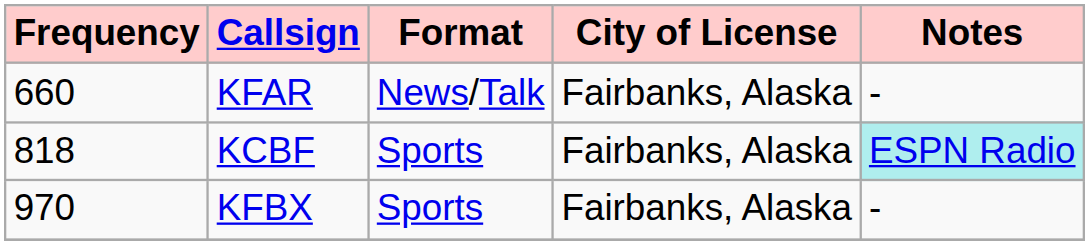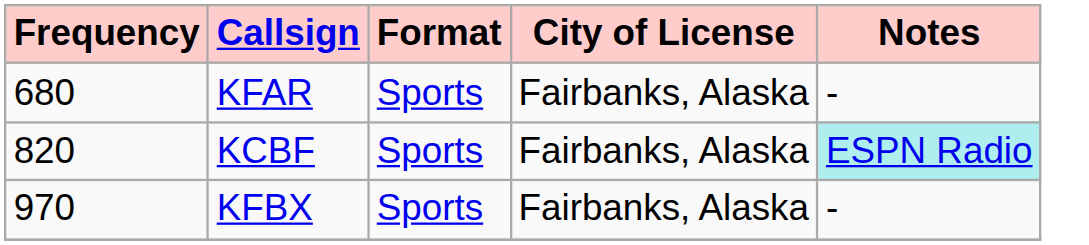 <table class="wikitable" border="1">
 <tr>
 <th style="background:#ffcccc;"><strong>Frequency</strong></th>
 <th style="background:#ffcccc;"><strong><a href='#'>Callsign</a></strong></th>
 <th style="background:#ffcccc;"><strong>Format</strong></th>
 <th style="background:#ffcccc;"><strong>City of License</strong></th>
 <th style="background:#ffcccc;"><strong>Notes</strong></th>
 </tr>
 <tr>
-<td>660</td>
+<td>680</td>
 <td><a href='#'>KFAR</a></td>
-<td><a href='#'>News</a>/<a href='#'>Talk</a></td>
+<td><a href='#'>Sports</a></td>
 <td>Fairbanks, Alaska</td>
 <td>-</td>
 </tr>
 <tr>
-<td>818</td>
+<td>820</td>
 <td><a href='#'>KCBF</a></td>
 <td><a href='#'>Sports</a></td>
 <td>Fairbanks, Alaska</td>
 <td style="background: paleturquoise;"><a href='#'>ESPN Radio</a></td>
 </tr>
 <tr>
 <td>970</td>
 <td><a href='#'>KFBX</a></td>
 <td><a href='#'>Sports</a></td>
 <td>Fairbanks, Alaska</td>
 <td>-</td>
 </tr>
 <tr>
 </tr>
 </table>
